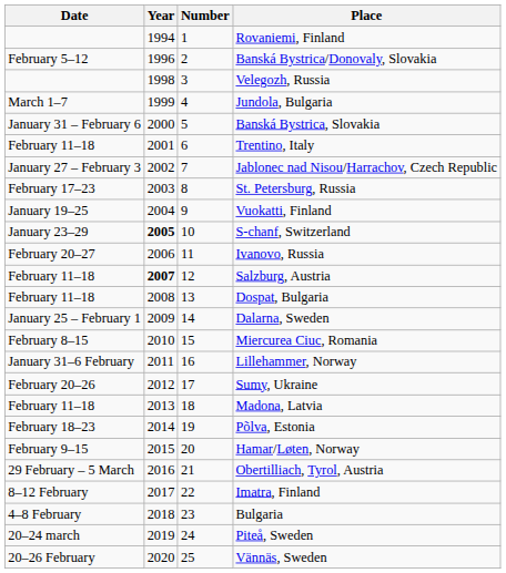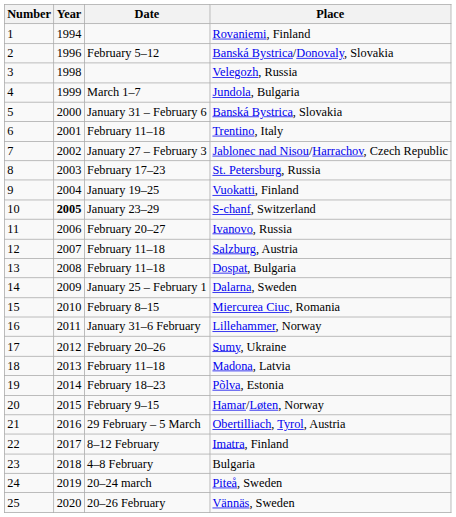 <table class="wikitable">
 <tr>
+<th>Number</th>
+<th>Year</th>
 <th>Date</th>
-<th>Year</th>
-<th>Number</th>
 <th>Place</th>
 </tr>
 <tr>
+<td>1</td>
+<td>1994</td>
 <td></td>
-<td>1994</td>
-<td>1</td>
 <td> <a href='#'>Rovaniemi</a>, Finland</td>
 </tr>
 <tr>
+<td>2</td>
+<td>1996</td>
 <td>February 5–12</td>
-<td>1996</td>
-<td>2</td>
 <td> <a href='#'>Banská Bystrica</a>/<a href='#'>Donovaly</a>, Slovakia</td>
 </tr>
 <tr>
+<td>3</td>
+<td>1998</td>
 <td></td>
-<td>1998</td>
-<td>3</td>
 <td> <a href='#'>Velegozh</a>, Russia</td>
 </tr>
 <tr>
+<td>4</td>
+<td>1999</td>
 <td>March 1–7</td>
-<td>1999</td>
-<td>4</td>
 <td> <a href='#'>Jundola</a>, Bulgaria</td>
 </tr>
 <tr>
+<td>5</td>
+<td>2000</td>
 <td>January 31 – February 6</td>
-<td>2000</td>
-<td>5</td>
 <td> <a href='#'>Banská Bystrica</a>, Slovakia</td>
 </tr>
 <tr>
+<td>6</td>
+<td>2001</td>
 <td>February 11–18</td>
-<td>2001</td>
-<td>6</td>
 <td> <a href='#'>Trentino</a>, Italy</td>
 </tr>
 <tr>
+<td>7</td>
+<td>2002</td>
 <td>January 27 – February 3</td>
-<td>2002</td>
-<td>7</td>
 <td> <a href='#'>Jablonec nad Nisou</a>/<a href='#'>Harrachov</a>, Czech Republic</td>
 </tr>
 <tr>
+<td>8</td>
+<td>2003</td>
 <td>February 17–23</td>
-<td>2003</td>
-<td>8</td>
 <td> <a href='#'>St. Petersburg</a>, Russia</td>
 </tr>
 <tr>
+<td>9</td>
+<td>2004</td>
 <td>January 19–25</td>
-<td>2004</td>
-<td>9</td>
 <td> <a href='#'>Vuokatti</a>, Finland</td>
 </tr>
 <tr>
+<td>10</td>
+<td><strong>2005</strong></td>
 <td>January 23–29</td>
-<td><strong>2005</strong></td>
-<td>10</td>
 <td> <a href='#'>S-chanf</a>, Switzerland</td>
 </tr>
 <tr>
+<td>11</td>
+<td>2006</td>
 <td>February 20–27</td>
-<td>2006</td>
-<td>11</td>
 <td> <a href='#'>Ivanovo</a>, Russia</td>
 </tr>
 <tr>
+<td>12</td>
+<td>2007</td>
 <td>February 11–18</td>
-<td><strong>2007</strong></td>
-<td>12</td>
 <td> <a href='#'>Salzburg</a>, Austria</td>
 </tr>
 <tr>
+<td>13</td>
+<td>2008</td>
 <td>February 11–18</td>
-<td>2008</td>
-<td>13</td>
 <td> <a href='#'>Dospat</a>, Bulgaria</td>
 </tr>
 <tr>
+<td>14</td>
+<td>2009</td>
 <td>January 25 – February 1</td>
-<td>2009</td>
-<td>14</td>
 <td> <a href='#'>Dalarna</a>, Sweden</td>
 </tr>
 <tr>
+<td>15</td>
+<td>2010</td>
 <td>February 8–15</td>
-<td>2010</td>
-<td>15</td>
 <td> <a href='#'>Miercurea Ciuc</a>, Romania</td>
 </tr>
 <tr>
+<td>16</td>
+<td>2011</td>
 <td>January 31–6 February</td>
-<td>2011</td>
-<td>16</td>
 <td> <a href='#'>Lillehammer</a>, Norway</td>
 </tr>
 <tr>
+<td>17</td>
+<td>2012</td>
 <td>February 20–26</td>
-<td>2012</td>
-<td>17</td>
 <td> <a href='#'>Sumy</a>, Ukraine</td>
 </tr>
 <tr>
+<td>18</td>
+<td>2013</td>
 <td>February 11–18</td>
-<td>2013</td>
-<td>18</td>
 <td> <a href='#'>Madona</a>, Latvia</td>
 </tr>
 <tr>
+<td>19</td>
+<td>2014</td>
 <td>February 18–23</td>
-<td>2014</td>
-<td>19</td>
 <td> <a href='#'>Põlva</a>, Estonia</td>
 </tr>
 <tr>
+<td>20</td>
+<td>2015</td>
 <td>February 9–15</td>
-<td>2015</td>
-<td>20</td>
 <td> <a href='#'>Hamar</a>/<a href='#'>Løten</a>, Norway</td>
 </tr>
 <tr>
+<td>21</td>
+<td>2016</td>
 <td>29 February – 5 March</td>
-<td>2016</td>
-<td>21</td>
 <td> <a href='#'>Obertilliach</a>, <a href='#'>Tyrol</a>, Austria</td>
 </tr>
 <tr>
+<td>22</td>
+<td>2017</td>
 <td>8–12 February</td>
-<td>2017</td>
-<td>22</td>
 <td> <a href='#'>Imatra</a>, Finland</td>
 </tr>
 <tr>
+<td>23</td>
+<td>2018</td>
 <td>4–8 February</td>
-<td>2018</td>
-<td>23</td>
 <td> Bulgaria</td>
 </tr>
 <tr>
+<td>24</td>
+<td>2019</td>
 <td>20–24 march</td>
-<td>2019</td>
-<td>24</td>
 <td> <a href='#'>Piteå</a>, Sweden</td>
 </tr>
 <tr>
+<td>25</td>
+<td>2020</td>
 <td>20–26 February</td>
-<td>2020</td>
-<td>25</td>
 <td> <a href='#'>Vännäs</a>, Sweden</td>
 </tr>
 </table>
